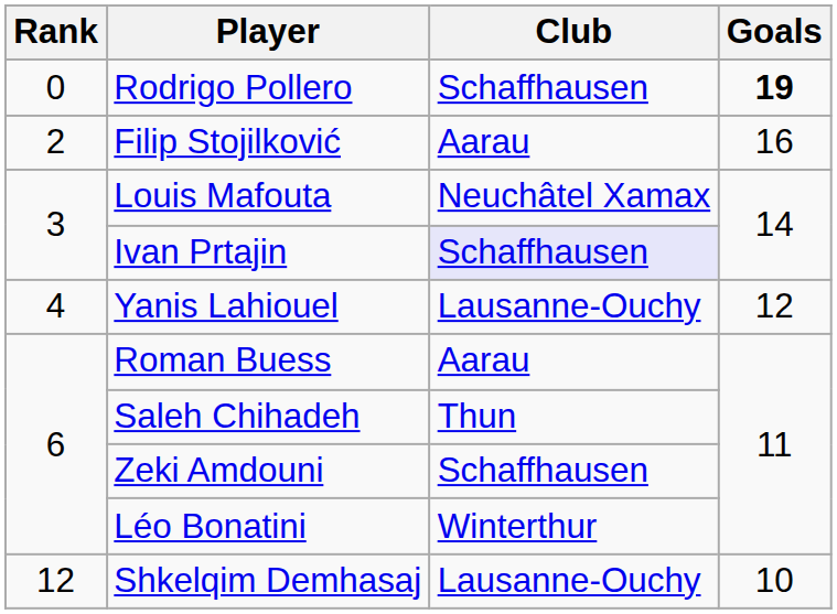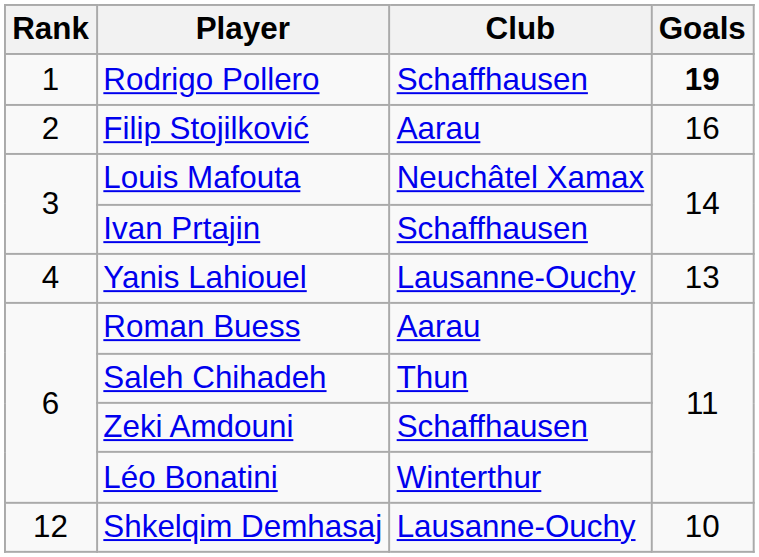 <table class="wikitable sortable" style="text-align:center">
 <tr>
 <th>Rank</th>
 <th>Player</th>
 <th>Club</th>
 <th>Goals</th>
 </tr>
 <tr>
-<td>0</td>
+<td>1</td>
 <td align="left"> <a href='#'>Rodrigo Pollero</a></td>
 <td align="left"><a href='#'>Schaffhausen</a></td>
 <td><strong>19</strong></td>
 </tr>
 <tr>
 <td>2</td>
 <td align="left"> <a href='#'>Filip Stojilković</a></td>
 <td align="left"><a href='#'>Aarau</a></td>
 <td>16</td>
 </tr>
 <tr>
 <td rowspan=2>3</td>
 <td align="left"> <a href='#'>Louis Mafouta</a></td>
 <td align="left"><a href='#'>Neuchâtel Xamax</a></td>
 <td rowspan=2>14</td>
 </tr>
 <tr>
 <td align="left"> <a href='#'>Ivan Prtajin</a></td>
-<td align="left" style="background: lavender;"><a href='#'>Schaffhausen</a></td>
+<td align="left"><a href='#'>Schaffhausen</a></td>
 </tr>
 <tr>
 <td>4</td>
 <td align="left"> <a href='#'>Yanis Lahiouel</a></td>
 <td align="left"><a href='#'>Lausanne-Ouchy</a></td>
-<td>12</td>
+<td>13</td>
 </tr>
 <tr>
 <td rowspan=4>6</td>
 <td align="left"> <a href='#'>Roman Buess</a></td>
 <td align="left"><a href='#'>Aarau</a></td>
 <td rowspan=4>11</td>
 </tr>
 <tr>
 <td align="left"> <a href='#'>Saleh Chihadeh</a></td>
 <td align="left"><a href='#'>Thun</a></td>
 </tr>
 <tr>
 <td align="left"> <a href='#'>Zeki Amdouni</a></td>
 <td align="left"><a href='#'>Schaffhausen</a></td>
 </tr>
 <tr>
 <td align="left"> <a href='#'>Léo Bonatini</a></td>
 <td align="left"><a href='#'>Winterthur</a></td>
 </tr>
 <tr>
 <td>12</td>
 <td align="left"> <a href='#'>Shkelqim Demhasaj</a></td>
 <td align="left"><a href='#'>Lausanne-Ouchy</a></td>
 <td>10</td>
 </tr>
 </table>
